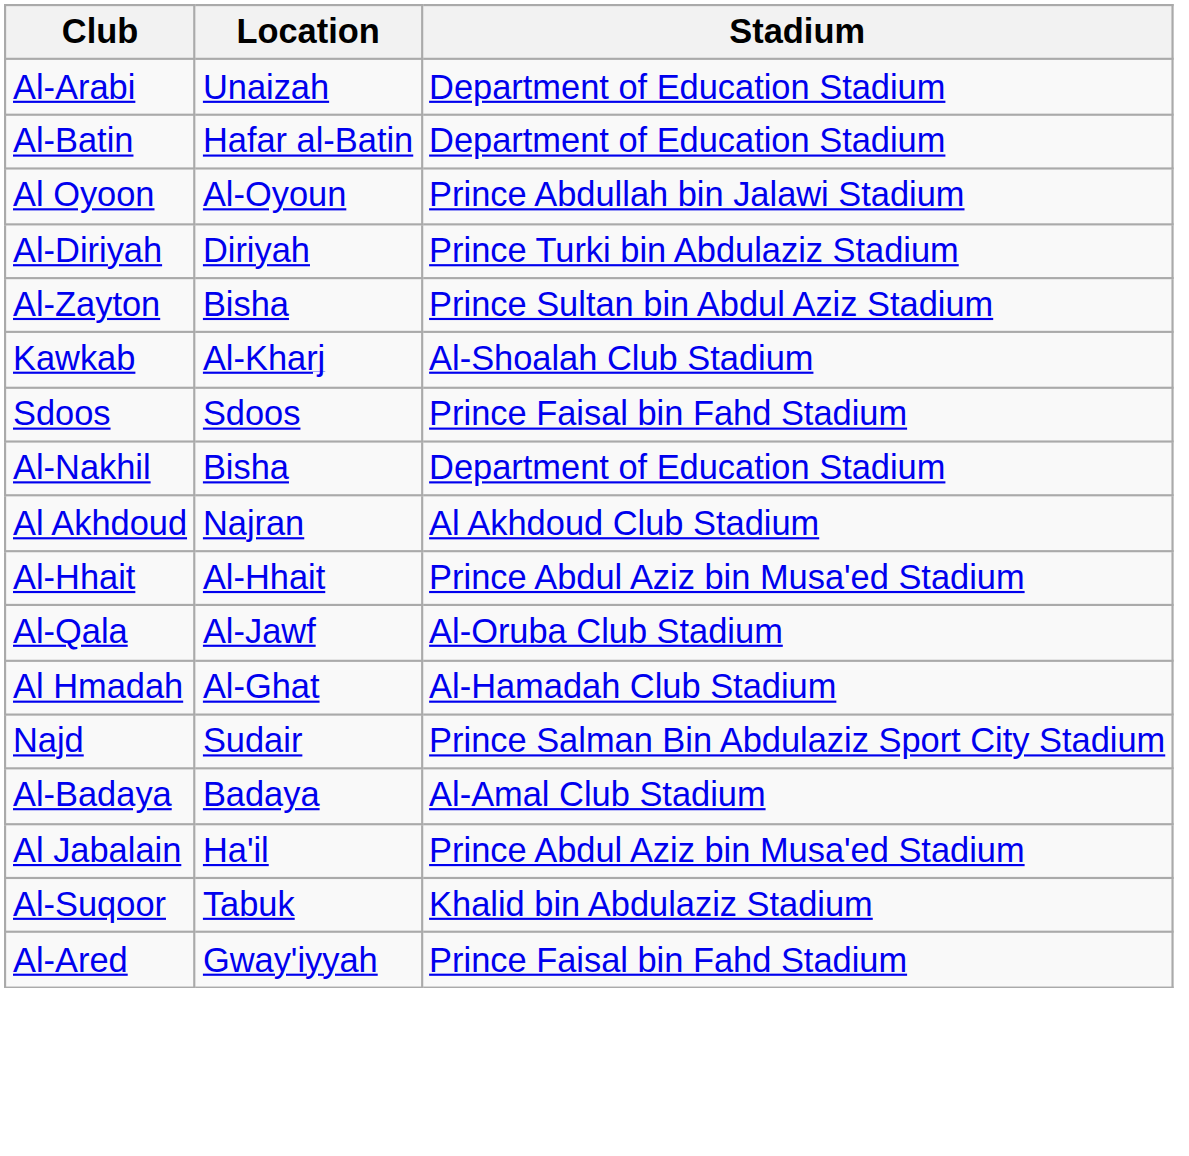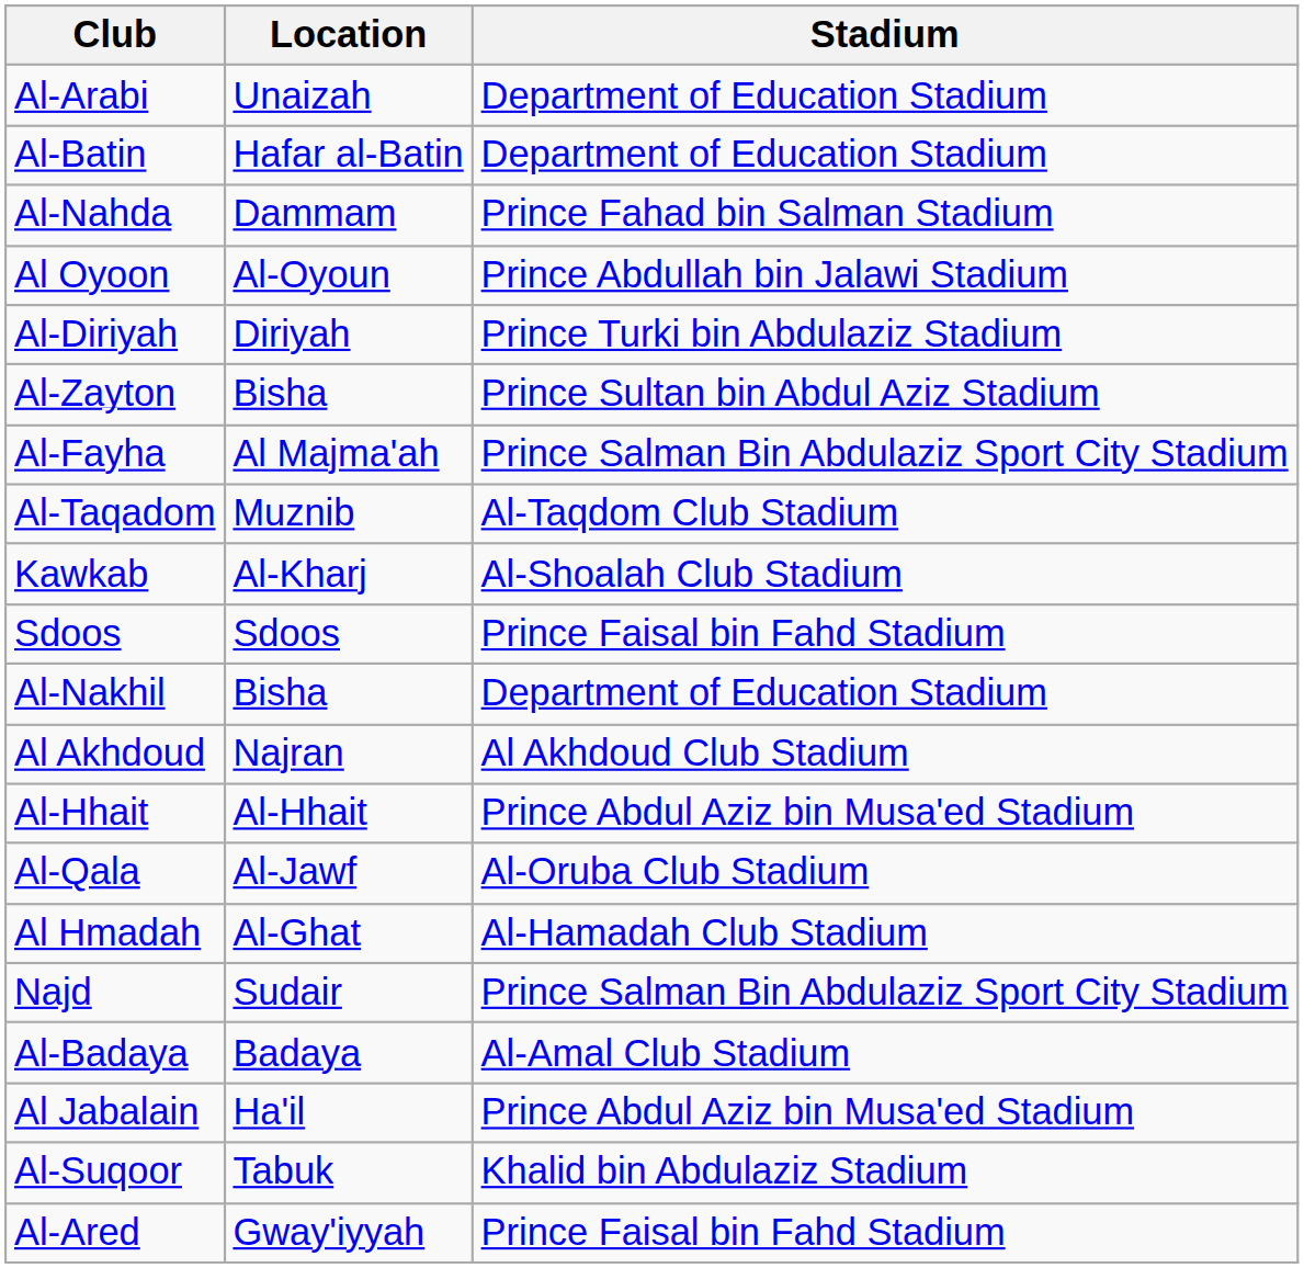 <table class="wikitable sortable">
 <tr>
 <th>Club</th>
 <th>Location</th>
 <th>Stadium</th>
 </tr>
 <tr>
 <td><a href='#'>Al-Arabi</a></td>
 <td><a href='#'>Unaizah</a></td>
 <td><a href='#'>Department of Education Stadium</a></td>
 </tr>
 <tr>
 <td><a href='#'>Al-Batin</a></td>
 <td><a href='#'>Hafar al-Batin</a></td>
 <td><a href='#'>Department of Education Stadium</a></td>
 </tr>
 <tr>
+<td><a href='#'>Al-Nahda</a></td>
+<td><a href='#'>Dammam</a></td>
+<td><a href='#'>Prince Fahad bin Salman Stadium</a></td>
+</tr>
+<tr>
 <td><a href='#'>Al Oyoon</a></td>
 <td><a href='#'>Al-Oyoun</a></td>
 <td><a href='#'>Prince Abdullah bin Jalawi Stadium</a></td>
 </tr>
 <tr>
 <td><a href='#'>Al-Diriyah</a></td>
 <td><a href='#'>Diriyah</a></td>
 <td><a href='#'>Prince Turki bin Abdulaziz Stadium</a></td>
 </tr>
 <tr>
 <td><a href='#'>Al-Zayton</a></td>
 <td><a href='#'>Bisha</a></td>
 <td><a href='#'>Prince Sultan bin Abdul Aziz Stadium</a></td>
+</tr>
+<tr>
+<td><a href='#'>Al-Fayha</a></td>
+<td><a href='#'>Al Majma'ah</a></td>
+<td><a href='#'>Prince Salman Bin Abdulaziz Sport City Stadium</a></td>
+</tr>
+<tr>
+<td><a href='#'>Al-Taqadom</a></td>
+<td><a href='#'>Muznib</a></td>
+<td><a href='#'>Al-Taqdom Club Stadium</a></td>
 </tr>
 <tr>
 <td><a href='#'>Kawkab</a></td>
 <td><a href='#'>Al-Kharj</a></td>
 <td><a href='#'>Al-Shoalah Club Stadium</a></td>
 </tr>
 <tr>
 <td><a href='#'>Sdoos</a></td>
 <td><a href='#'>Sdoos</a></td>
 <td><a href='#'>Prince Faisal bin Fahd Stadium</a></td>
 </tr>
 <tr>
 <td><a href='#'>Al-Nakhil</a></td>
 <td><a href='#'>Bisha</a></td>
 <td><a href='#'>Department of Education Stadium</a></td>
 </tr>
 <tr>
 <td><a href='#'>Al Akhdoud</a></td>
 <td><a href='#'>Najran</a></td>
 <td><a href='#'>Al Akhdoud Club Stadium</a></td>
 </tr>
 <tr>
 <td><a href='#'>Al-Hhait</a></td>
 <td><a href='#'>Al-Hhait</a></td>
 <td><a href='#'>Prince Abdul Aziz bin Musa'ed Stadium</a></td>
 </tr>
 <tr>
 <td><a href='#'>Al-Qala</a></td>
 <td><a href='#'>Al-Jawf</a></td>
 <td><a href='#'>Al-Oruba Club Stadium</a></td>
 </tr>
 <tr>
 <td><a href='#'>Al Hmadah</a></td>
 <td><a href='#'>Al-Ghat</a></td>
 <td><a href='#'>Al-Hamadah Club Stadium</a></td>
 </tr>
 <tr>
 <td><a href='#'>Najd</a></td>
 <td><a href='#'>Sudair</a></td>
 <td><a href='#'>Prince Salman Bin Abdulaziz Sport City Stadium</a></td>
 </tr>
 <tr>
 <td><a href='#'>Al-Badaya</a></td>
 <td><a href='#'>Badaya</a></td>
 <td><a href='#'>Al-Amal Club Stadium</a></td>
 </tr>
 <tr>
 <td><a href='#'>Al Jabalain</a></td>
 <td><a href='#'>Ha'il</a></td>
 <td><a href='#'>Prince Abdul Aziz bin Musa'ed Stadium</a></td>
 </tr>
 <tr>
 <td><a href='#'>Al-Suqoor</a></td>
 <td><a href='#'>Tabuk</a></td>
 <td><a href='#'>Khalid bin Abdulaziz Stadium</a></td>
 </tr>
 <tr>
 <td><a href='#'>Al-Ared</a></td>
 <td><a href='#'>Gway'iyyah</a></td>
 <td><a href='#'>Prince Faisal bin Fahd Stadium</a></td>
 </tr>
 </table>
